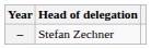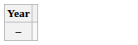 <table class="wikitable plainrowheaders">
 <tr>
 <th>Year</th>
-<th>Head of delegation</th>
 <th></th>
 </tr>
 <tr>
 <th scope="row">–</th>
-<td>Stefan Zechner</td>
 <td></td>
 </tr>
 </table>
